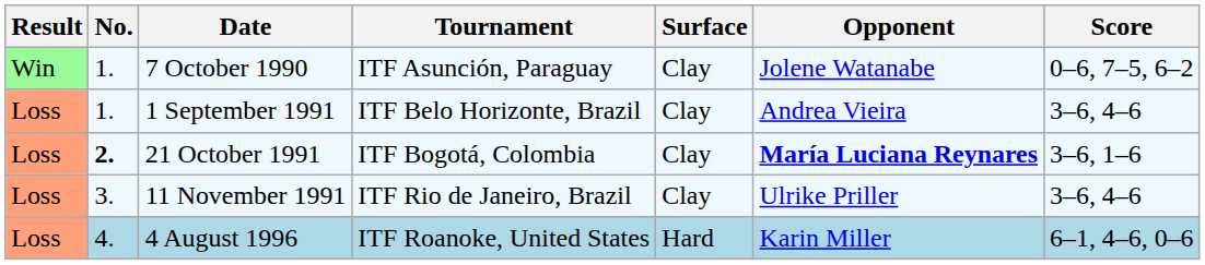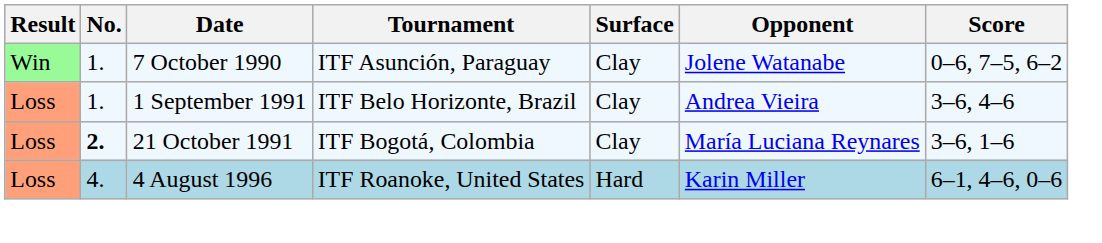 <table class="sortable wikitable" style=font-size:97%>
 <tr>
 <th>Result</th>
 <th>No.</th>
 <th>Date</th>
 <th>Tournament</th>
 <th>Surface</th>
 <th>Opponent</th>
 <th class="unsortable">Score</th>
 </tr>
 <tr style="background:#f0f8ff;">
 <td style="background:#98fb98;">Win</td>
 <td>1.</td>
 <td>7 October 1990</td>
 <td>ITF Asunción, Paraguay</td>
 <td>Clay</td>
 <td> <a href='#'>Jolene Watanabe</a></td>
 <td>0–6, 7–5, 6–2</td>
 </tr>
 <tr bgcolor="#f0f8ff">
 <td style="background:#ffa07a;">Loss</td>
 <td>1.</td>
 <td>1 September 1991</td>
 <td>ITF Belo Horizonte, Brazil</td>
 <td>Clay</td>
 <td> <a href='#'>Andrea Vieira</a></td>
 <td>3–6, 4–6</td>
 </tr>
 <tr bgcolor="#f0f8ff">
 <td style="background:#ffa07a;">Loss</td>
 <td><strong>2.</strong></td>
 <td>21 October 1991</td>
 <td>ITF Bogotá, Colombia</td>
 <td>Clay</td>
-<td><strong> <a href='#'>María Luciana Reynares</a></strong></td>
+<td> <a href='#'>María Luciana Reynares</a></td>
 <td>3–6, 1–6</td>
-</tr>
-<tr bgcolor="#f0f8ff">
-<td style="background:#ffa07a;">Loss</td>
-<td>3.</td>
-<td>11 November 1991</td>
-<td>ITF Rio de Janeiro, Brazil</td>
-<td>Clay</td>
-<td> <a href='#'>Ulrike Priller</a></td>
-<td>3–6, 4–6</td>
 </tr>
 <tr style="background:lightblue;">
 <td style="background:#ffa07a;">Loss</td>
 <td>4.</td>
 <td>4 August 1996</td>
 <td>ITF Roanoke, United States</td>
 <td>Hard</td>
 <td> <a href='#'>Karin Miller</a></td>
 <td>6–1, 4–6, 0–6</td>
 </tr>
 </table>
